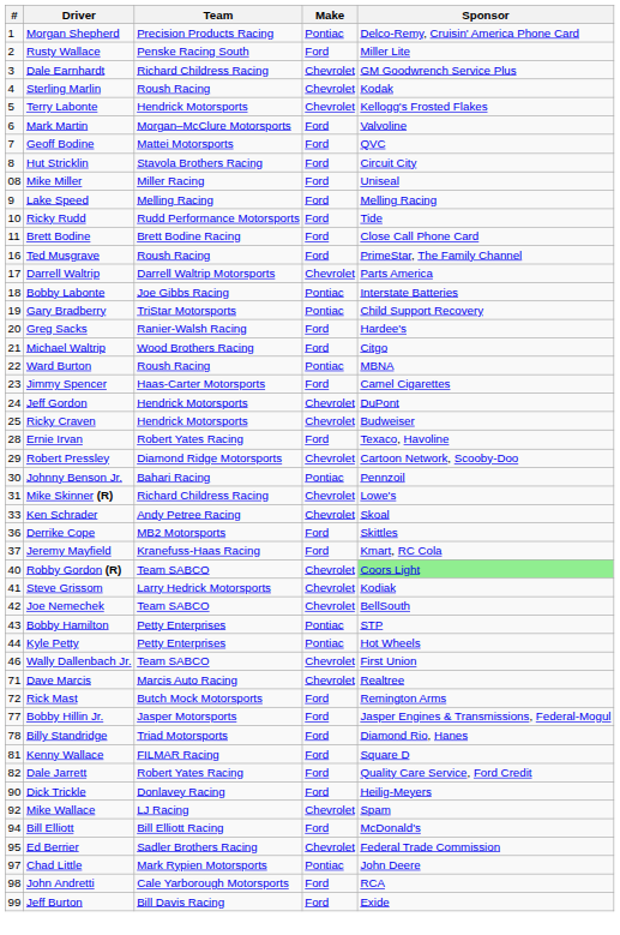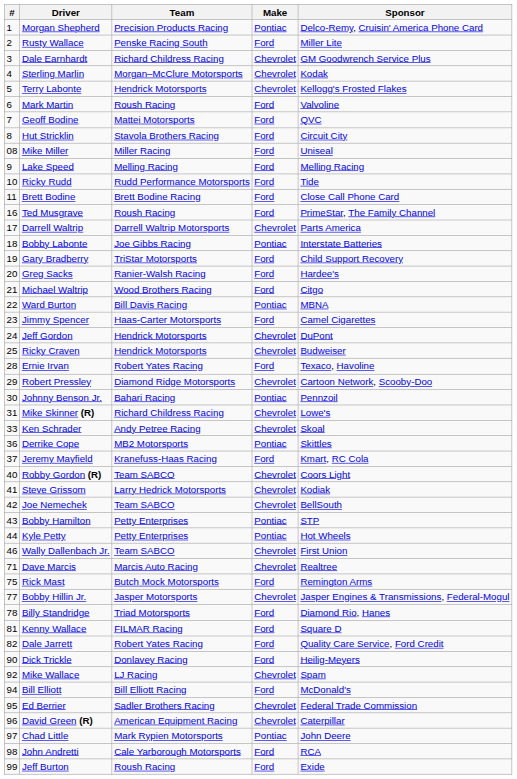 <table class="wikitable" style="font-size:95%">
 <tr>
 <th>#</th>
 <th>Driver</th>
 <th>Team</th>
 <th>Make</th>
 <th>Sponsor</th>
 </tr>
 <tr>
 <td>1</td>
 <td><a href='#'>Morgan Shepherd</a></td>
 <td><a href='#'>Precision Products Racing</a></td>
 <td><a href='#'>Pontiac</a></td>
 <td><a href='#'>Delco-Remy</a>, <a href='#'>Cruisin' America Phone Card</a></td>
 </tr>
 <tr>
 <td>2</td>
 <td><a href='#'>Rusty Wallace</a></td>
 <td><a href='#'>Penske Racing South</a></td>
 <td><a href='#'>Ford</a></td>
 <td><a href='#'>Miller Lite</a></td>
 </tr>
 <tr>
 <td>3</td>
 <td><a href='#'>Dale Earnhardt</a></td>
 <td><a href='#'>Richard Childress Racing</a></td>
 <td><a href='#'>Chevrolet</a></td>
 <td><a href='#'>GM Goodwrench Service Plus</a></td>
 </tr>
 <tr>
 <td>4</td>
 <td><a href='#'>Sterling Marlin</a></td>
-<td><a href='#'>Roush Racing</a></td>
+<td><a href='#'>Morgan–McClure Motorsports</a></td>
 <td><a href='#'>Chevrolet</a></td>
 <td><a href='#'>Kodak</a></td>
 </tr>
 <tr>
 <td>5</td>
 <td><a href='#'>Terry Labonte</a></td>
 <td><a href='#'>Hendrick Motorsports</a></td>
 <td><a href='#'>Chevrolet</a></td>
 <td><a href='#'>Kellogg's Frosted Flakes</a></td>
 </tr>
 <tr>
 <td>6</td>
 <td><a href='#'>Mark Martin</a></td>
-<td><a href='#'>Morgan–McClure Motorsports</a></td>
+<td><a href='#'>Roush Racing</a></td>
 <td><a href='#'>Ford</a></td>
 <td><a href='#'>Valvoline</a></td>
 </tr>
 <tr>
 <td>7</td>
 <td><a href='#'>Geoff Bodine</a></td>
 <td><a href='#'>Mattei Motorsports</a></td>
 <td><a href='#'>Ford</a></td>
 <td><a href='#'>QVC</a></td>
 </tr>
 <tr>
 <td>8</td>
 <td><a href='#'>Hut Stricklin</a></td>
 <td><a href='#'>Stavola Brothers Racing</a></td>
 <td><a href='#'>Ford</a></td>
 <td><a href='#'>Circuit City</a></td>
 </tr>
 <tr>
 <td>08</td>
 <td><a href='#'>Mike Miller</a></td>
 <td><a href='#'>Miller Racing</a></td>
 <td><a href='#'>Ford</a></td>
 <td><a href='#'>Uniseal</a></td>
 </tr>
 <tr>
 <td>9</td>
 <td><a href='#'>Lake Speed</a></td>
 <td><a href='#'>Melling Racing</a></td>
 <td><a href='#'>Ford</a></td>
 <td><a href='#'>Melling Racing</a></td>
 </tr>
 <tr>
 <td>10</td>
 <td><a href='#'>Ricky Rudd</a></td>
 <td><a href='#'>Rudd Performance Motorsports</a></td>
 <td><a href='#'>Ford</a></td>
 <td><a href='#'>Tide</a></td>
 </tr>
 <tr>
 <td>11</td>
 <td><a href='#'>Brett Bodine</a></td>
 <td><a href='#'>Brett Bodine Racing</a></td>
 <td><a href='#'>Ford</a></td>
 <td><a href='#'>Close Call Phone Card</a></td>
 </tr>
 <tr>
 <td>16</td>
 <td><a href='#'>Ted Musgrave</a></td>
 <td><a href='#'>Roush Racing</a></td>
 <td><a href='#'>Ford</a></td>
 <td><a href='#'>PrimeStar</a>, <a href='#'>The Family Channel</a></td>
 </tr>
 <tr>
 <td>17</td>
 <td><a href='#'>Darrell Waltrip</a></td>
 <td><a href='#'>Darrell Waltrip Motorsports</a></td>
 <td><a href='#'>Chevrolet</a></td>
 <td><a href='#'>Parts America</a></td>
 </tr>
 <tr>
 <td>18</td>
 <td><a href='#'>Bobby Labonte</a></td>
 <td><a href='#'>Joe Gibbs Racing</a></td>
 <td><a href='#'>Pontiac</a></td>
 <td><a href='#'>Interstate Batteries</a></td>
 </tr>
 <tr>
 <td>19</td>
 <td><a href='#'>Gary Bradberry</a></td>
 <td><a href='#'>TriStar Motorsports</a></td>
-<td><a href='#'>Pontiac</a></td>
+<td><a href='#'>Ford</a></td>
 <td><a href='#'>Child Support Recovery</a></td>
 </tr>
 <tr>
 <td>20</td>
 <td><a href='#'>Greg Sacks</a></td>
 <td><a href='#'>Ranier-Walsh Racing</a></td>
 <td><a href='#'>Ford</a></td>
 <td><a href='#'>Hardee's</a></td>
 </tr>
 <tr>
 <td>21</td>
 <td><a href='#'>Michael Waltrip</a></td>
 <td><a href='#'>Wood Brothers Racing</a></td>
 <td><a href='#'>Ford</a></td>
 <td><a href='#'>Citgo</a></td>
 </tr>
 <tr>
 <td>22</td>
 <td><a href='#'>Ward Burton</a></td>
-<td><a href='#'>Roush Racing</a></td>
+<td><a href='#'>Bill Davis Racing</a></td>
 <td><a href='#'>Pontiac</a></td>
 <td><a href='#'>MBNA</a></td>
 </tr>
 <tr>
 <td>23</td>
 <td><a href='#'>Jimmy Spencer</a></td>
 <td><a href='#'>Haas-Carter Motorsports</a></td>
 <td><a href='#'>Ford</a></td>
 <td><a href='#'>Camel Cigarettes</a></td>
 </tr>
 <tr>
 <td>24</td>
 <td><a href='#'>Jeff Gordon</a></td>
 <td><a href='#'>Hendrick Motorsports</a></td>
 <td><a href='#'>Chevrolet</a></td>
 <td><a href='#'>DuPont</a></td>
 </tr>
 <tr>
 <td>25</td>
 <td><a href='#'>Ricky Craven</a></td>
 <td><a href='#'>Hendrick Motorsports</a></td>
 <td><a href='#'>Chevrolet</a></td>
 <td><a href='#'>Budweiser</a></td>
 </tr>
 <tr>
 <td>28</td>
 <td><a href='#'>Ernie Irvan</a></td>
 <td><a href='#'>Robert Yates Racing</a></td>
 <td><a href='#'>Ford</a></td>
 <td><a href='#'>Texaco</a>, <a href='#'>Havoline</a></td>
 </tr>
 <tr>
 <td>29</td>
 <td><a href='#'>Robert Pressley</a></td>
 <td><a href='#'>Diamond Ridge Motorsports</a></td>
 <td><a href='#'>Chevrolet</a></td>
 <td><a href='#'>Cartoon Network</a>, <a href='#'>Scooby-Doo</a></td>
 </tr>
 <tr>
 <td>30</td>
 <td><a href='#'>Johnny Benson Jr.</a></td>
 <td><a href='#'>Bahari Racing</a></td>
 <td><a href='#'>Pontiac</a></td>
 <td><a href='#'>Pennzoil</a></td>
 </tr>
 <tr>
 <td>31</td>
 <td><a href='#'>Mike Skinner</a> <strong>(R)</strong></td>
 <td><a href='#'>Richard Childress Racing</a></td>
 <td><a href='#'>Chevrolet</a></td>
 <td><a href='#'>Lowe's</a></td>
 </tr>
 <tr>
 <td>33</td>
 <td><a href='#'>Ken Schrader</a></td>
 <td><a href='#'>Andy Petree Racing</a></td>
 <td><a href='#'>Chevrolet</a></td>
 <td><a href='#'>Skoal</a></td>
 </tr>
 <tr>
 <td>36</td>
 <td><a href='#'>Derrike Cope</a></td>
 <td><a href='#'>MB2 Motorsports</a></td>
-<td><a href='#'>Ford</a></td>
+<td><a href='#'>Pontiac</a></td>
 <td><a href='#'>Skittles</a></td>
 </tr>
 <tr>
 <td>37</td>
 <td><a href='#'>Jeremy Mayfield</a></td>
 <td><a href='#'>Kranefuss-Haas Racing</a></td>
 <td><a href='#'>Ford</a></td>
 <td><a href='#'>Kmart</a>, <a href='#'>RC Cola</a></td>
 </tr>
 <tr>
 <td>40</td>
 <td><a href='#'>Robby Gordon</a> <strong>(R)</strong></td>
 <td><a href='#'>Team SABCO</a></td>
 <td><a href='#'>Chevrolet</a></td>
-<td style="background: lightgreen;"><a href='#'>Coors Light</a></td>
+<td><a href='#'>Coors Light</a></td>
 </tr>
 <tr>
 <td>41</td>
 <td><a href='#'>Steve Grissom</a></td>
 <td><a href='#'>Larry Hedrick Motorsports</a></td>
 <td><a href='#'>Chevrolet</a></td>
 <td><a href='#'>Kodiak</a></td>
 </tr>
 <tr>
 <td>42</td>
 <td><a href='#'>Joe Nemechek</a></td>
 <td><a href='#'>Team SABCO</a></td>
 <td><a href='#'>Chevrolet</a></td>
 <td><a href='#'>BellSouth</a></td>
 </tr>
 <tr>
 <td>43</td>
 <td><a href='#'>Bobby Hamilton</a></td>
 <td><a href='#'>Petty Enterprises</a></td>
 <td><a href='#'>Pontiac</a></td>
 <td><a href='#'>STP</a></td>
 </tr>
 <tr>
 <td>44</td>
 <td><a href='#'>Kyle Petty</a></td>
 <td><a href='#'>Petty Enterprises</a></td>
 <td><a href='#'>Pontiac</a></td>
 <td><a href='#'>Hot Wheels</a></td>
 </tr>
 <tr>
 <td>46</td>
 <td><a href='#'>Wally Dallenbach Jr.</a></td>
 <td><a href='#'>Team SABCO</a></td>
 <td><a href='#'>Chevrolet</a></td>
 <td><a href='#'>First Union</a></td>
 </tr>
 <tr>
 <td>71</td>
 <td><a href='#'>Dave Marcis</a></td>
 <td><a href='#'>Marcis Auto Racing</a></td>
 <td><a href='#'>Chevrolet</a></td>
 <td><a href='#'>Realtree</a></td>
 </tr>
 <tr>
-<td>72</td>
+<td>75</td>
 <td><a href='#'>Rick Mast</a></td>
 <td><a href='#'>Butch Mock Motorsports</a></td>
 <td><a href='#'>Ford</a></td>
 <td><a href='#'>Remington Arms</a></td>
 </tr>
 <tr>
 <td>77</td>
 <td><a href='#'>Bobby Hillin Jr.</a></td>
 <td><a href='#'>Jasper Motorsports</a></td>
-<td><a href='#'>Ford</a></td>
+<td><a href='#'>Chevrolet</a></td>
 <td><a href='#'>Jasper Engines & Transmissions</a>, <a href='#'>Federal-Mogul</a></td>
 </tr>
 <tr>
 <td>78</td>
 <td><a href='#'>Billy Standridge</a></td>
 <td><a href='#'>Triad Motorsports</a></td>
 <td><a href='#'>Ford</a></td>
 <td><a href='#'>Diamond Rio</a>, <a href='#'>Hanes</a></td>
 </tr>
 <tr>
 <td>81</td>
 <td><a href='#'>Kenny Wallace</a></td>
 <td><a href='#'>FILMAR Racing</a></td>
 <td><a href='#'>Ford</a></td>
 <td><a href='#'>Square D</a></td>
 </tr>
 <tr>
 <td>82</td>
 <td><a href='#'>Dale Jarrett</a></td>
 <td><a href='#'>Robert Yates Racing</a></td>
 <td><a href='#'>Ford</a></td>
 <td><a href='#'>Quality Care Service</a>, <a href='#'>Ford Credit</a></td>
 </tr>
 <tr>
 <td>90</td>
 <td><a href='#'>Dick Trickle</a></td>
 <td><a href='#'>Donlavey Racing</a></td>
 <td><a href='#'>Ford</a></td>
 <td><a href='#'>Heilig-Meyers</a></td>
 </tr>
 <tr>
 <td>92</td>
 <td><a href='#'>Mike Wallace</a></td>
 <td><a href='#'>LJ Racing</a></td>
 <td><a href='#'>Chevrolet</a></td>
 <td><a href='#'>Spam</a></td>
 </tr>
 <tr>
 <td>94</td>
 <td><a href='#'>Bill Elliott</a></td>
 <td><a href='#'>Bill Elliott Racing</a></td>
 <td><a href='#'>Ford</a></td>
 <td><a href='#'>McDonald's</a></td>
 </tr>
 <tr>
 <td>95</td>
 <td><a href='#'>Ed Berrier</a></td>
 <td><a href='#'>Sadler Brothers Racing</a></td>
 <td><a href='#'>Chevrolet</a></td>
 <td><a href='#'>Federal Trade Commission</a></td>
 </tr>
 <tr>
+<td>96</td>
+<td><a href='#'>David Green</a> <strong>(R)</strong></td>
+<td><a href='#'>American Equipment Racing</a></td>
+<td><a href='#'>Chevrolet</a></td>
+<td><a href='#'>Caterpillar</a></td>
+</tr>
+<tr>
 <td>97</td>
 <td><a href='#'>Chad Little</a></td>
 <td><a href='#'>Mark Rypien Motorsports</a></td>
 <td><a href='#'>Pontiac</a></td>
 <td><a href='#'>John Deere</a></td>
 </tr>
 <tr>
 <td>98</td>
 <td><a href='#'>John Andretti</a></td>
 <td><a href='#'>Cale Yarborough Motorsports</a></td>
 <td><a href='#'>Ford</a></td>
 <td><a href='#'>RCA</a></td>
 </tr>
 <tr>
 <td>99</td>
 <td><a href='#'>Jeff Burton</a></td>
-<td><a href='#'>Bill Davis Racing</a></td>
+<td><a href='#'>Roush Racing</a></td>
 <td><a href='#'>Ford</a></td>
 <td><a href='#'>Exide</a></td>
 </tr>
 </table>
